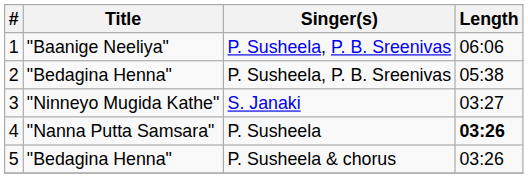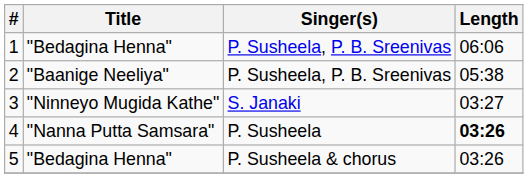 <table class="wikitable" style="font-size:95%;">
 <tr>
 <th>#</th>
 <th>Title</th>
 <th>Singer(s)</th>
 <th>Length</th>
 </tr>
 <tr>
 <td>1</td>
-<td>"Baanige Neeliya"</td>
+<td>"Bedagina Henna"</td>
 <td><a href='#'>P. Susheela</a>, <a href='#'>P. B. Sreenivas</a></td>
 <td>06:06</td>
 </tr>
 <tr>
 <td>2</td>
-<td>"Bedagina Henna"</td>
+<td>"Baanige Neeliya"</td>
 <td>P. Susheela, P. B. Sreenivas</td>
 <td>05:38</td>
 </tr>
 <tr>
 <td>3</td>
 <td>"Ninneyo Mugida Kathe"</td>
 <td><a href='#'>S. Janaki</a></td>
 <td>03:27</td>
 </tr>
 <tr>
 <td>4</td>
 <td>"Nanna Putta Samsara"</td>
 <td>P. Susheela</td>
 <td><strong>03:26</strong></td>
 </tr>
 <tr>
 <td>5</td>
 <td>"Bedagina Henna"</td>
 <td>P. Susheela & chorus</td>
 <td>03:26</td>
 </tr>
 <tr>
 </tr>
 </table>
